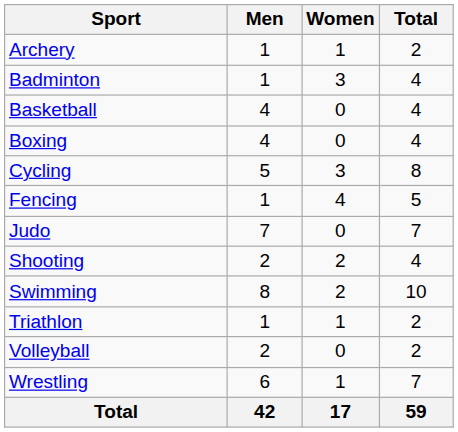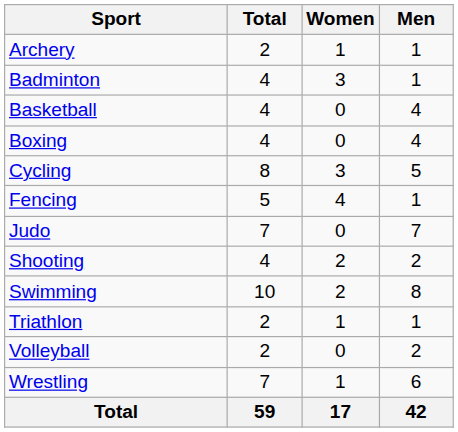 <table class="wikitable sortable" style="text-align:center;">
 <tr>
 <th width=180>Sport</th>
+<th width=55>Total</th>
+<th width=55>Women</th>
 <th width=55>Men</th>
-<th width=55>Women</th>
-<th width=55>Total</th>
 </tr>
 <tr>
 <td align=left><a href='#'>Archery</a></td>
+<td>2</td>
 <td>1</td>
 <td>1</td>
-<td>2</td>
 </tr>
 <tr>
 <td align=left><a href='#'>Badminton</a></td>
+<td>4</td>
+<td>3</td>
 <td>1</td>
-<td>3</td>
-<td>4</td>
 </tr>
 <tr>
 <td align=left><a href='#'>Basketball</a></td>
 <td>4</td>
 <td>0</td>
 <td>4</td>
 </tr>
 <tr>
 <td align=left><a href='#'>Boxing</a></td>
 <td>4</td>
 <td>0</td>
 <td>4</td>
 </tr>
 <tr>
 <td align=left><a href='#'>Cycling</a></td>
+<td>8</td>
+<td>3</td>
 <td>5</td>
-<td>3</td>
-<td>8</td>
 </tr>
 <tr>
 <td align=left><a href='#'>Fencing</a></td>
+<td>5</td>
+<td>4</td>
 <td>1</td>
-<td>4</td>
-<td>5</td>
 </tr>
 <tr>
 <td align=left><a href='#'>Judo</a></td>
 <td>7</td>
 <td>0</td>
 <td>7</td>
 </tr>
 <tr>
 <td align=left><a href='#'>Shooting</a></td>
+<td>4</td>
 <td>2</td>
 <td>2</td>
-<td>4</td>
 </tr>
 <tr>
 <td align=left><a href='#'>Swimming</a></td>
+<td>10</td>
+<td>2</td>
 <td>8</td>
-<td>2</td>
-<td>10</td>
 </tr>
 <tr>
 <td align=left><a href='#'>Triathlon</a></td>
+<td>2</td>
 <td>1</td>
 <td>1</td>
-<td>2</td>
 </tr>
 <tr>
 <td align=left><a href='#'>Volleyball</a></td>
 <td>2</td>
 <td>0</td>
 <td>2</td>
 </tr>
 <tr>
 <td align=left><a href='#'>Wrestling</a></td>
+<td>7</td>
+<td>1</td>
 <td>6</td>
-<td>1</td>
-<td>7</td>
 </tr>
 <tr>
 <th>Total</th>
+<th>59</th>
+<th>17</th>
 <th>42</th>
-<th>17</th>
-<th>59</th>
 </tr>
 </table>
